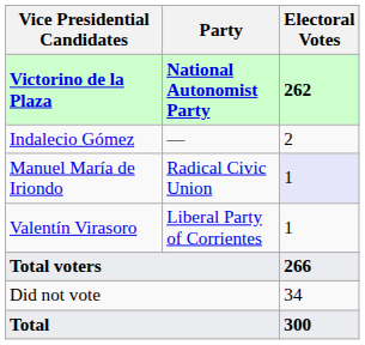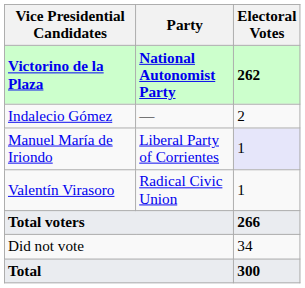 <table class="wikitable" width="50%">
 <tr>
 <th width="50%">Vice Presidential Candidates</th>
 <th width="35%">Party</th>
 <th width="15%">Electoral Votes</th>
 </tr>
 <tr style="background:#cfc;">
 <td><strong><a href='#'>Victorino de la Plaza</a></strong></td>
 <td><strong><a href='#'>National Autonomist Party</a></strong></td>
 <td><strong>262</strong></td>
 </tr>
 <tr>
 <td><a href='#'>Indalecio Gómez</a></td>
 <td>—</td>
 <td>2</td>
 </tr>
 <tr>
 <td><a href='#'>Manuel María de Iriondo</a></td>
-<td><a href='#'>Radical Civic Union</a></td>
+<td><a href='#'>Liberal Party of Corrientes</a></td>
 <td style="background: lavender;">1</td>
 </tr>
 <tr>
 <td><a href='#'>Valentín Virasoro</a></td>
-<td><a href='#'>Liberal Party of Corrientes</a></td>
+<td><a href='#'>Radical Civic Union</a></td>
 <td>1</td>
 </tr>
 <tr style="background:#EAECF0;">
 <td colspan=2><strong>Total voters</strong></td>
 <td><strong>266</strong></td>
 </tr>
 <tr>
 <td colspan=2>Did not vote</td>
 <td>34</td>
 </tr>
 <tr style="background:#EAECF0;">
 <td colspan=2><strong>Total</strong></td>
 <td><strong>300</strong></td>
 </tr>
 </table>
